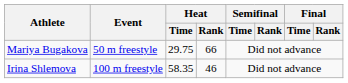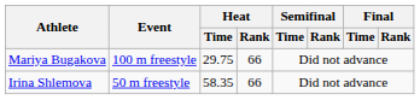 <table class=wikitable style="font-size:90%">
 <tr>
 <th rowspan="2">Athlete</th>
 <th rowspan="2">Event</th>
 <th colspan="2">Heat</th>
 <th colspan="2">Semifinal</th>
 <th colspan="2">Final</th>
 </tr>
 <tr style="font-size:95%">
 <th>Time</th>
 <th>Rank</th>
 <th>Time</th>
 <th>Rank</th>
 <th>Time</th>
 <th>Rank</th>
 </tr>
 <tr align=center>
 <td align=left><a href='#'>Mariya Bugakova</a></td>
-<td align=left><a href='#'>50 m freestyle</a></td>
+<td align=left><a href='#'>100 m freestyle</a></td>
 <td>29.75</td>
 <td>66</td>
 <td colspan=4>Did not advance</td>
 </tr>
 <tr align=center>
 <td align=left><a href='#'>Irina Shlemova</a></td>
-<td align=left><a href='#'>100 m freestyle</a></td>
+<td align=left><a href='#'>50 m freestyle</a></td>
 <td>58.35</td>
-<td>46</td>
+<td>66</td>
 <td colspan=4>Did not advance</td>
 </tr>
 </table>
